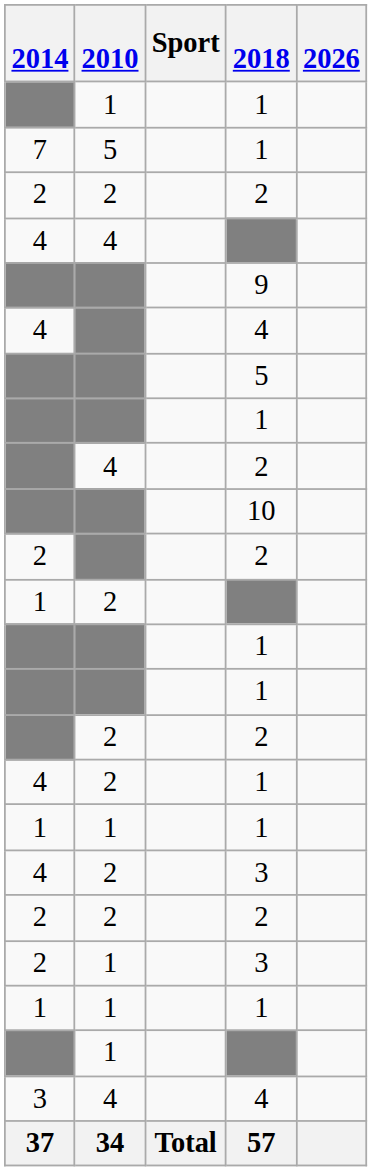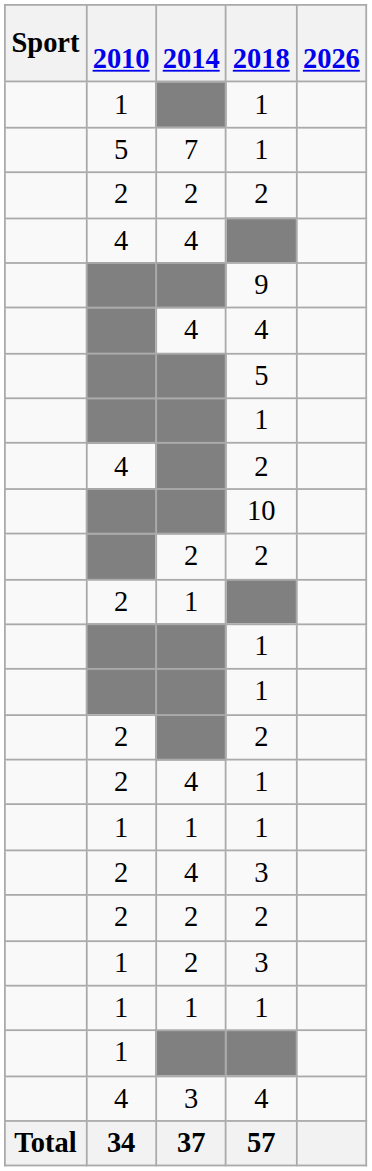 <table class="wikitable">
 <tr>
+<th>Sport</th>
+<th><br><a href='#'>2010</a></th>
 <th><br><a href='#'>2014</a></th>
-<th><br><a href='#'>2010</a></th>
-<th>Sport</th>
 <th><br><a href='#'>2018</a></th>
 <th><br><a href='#'>2026</a></th>
 </tr>
 <tr>
+<td></td>
+<td align=center>1</td>
 <td bgcolor=grey></td>
-<td align=center>1</td>
-<td></td>
 <td align=center>1</td>
 <td align=center></td>
 </tr>
 <tr>
+<td></td>
+<td align=center>5</td>
 <td align=center>7</td>
-<td align=center>5</td>
-<td></td>
 <td align=center>1</td>
 <td align=center></td>
 </tr>
 <tr>
+<td></td>
 <td align=center>2</td>
 <td align=center>2</td>
-<td></td>
 <td align=center>2</td>
 <td align=center></td>
 </tr>
 <tr>
+<td></td>
 <td align=center>4</td>
 <td align=center>4</td>
-<td></td>
 <td bgcolor=grey></td>
 <td align=center></td>
 </tr>
 <tr>
+<td></td>
 <td bgcolor=grey></td>
 <td bgcolor=grey></td>
-<td></td>
 <td align=center>9</td>
 <td align=center></td>
 </tr>
 <tr>
+<td></td>
+<td bgcolor=grey></td>
 <td align=center>4</td>
-<td bgcolor=grey></td>
-<td></td>
 <td align=center>4</td>
 <td align=center></td>
 </tr>
 <tr>
+<td></td>
 <td bgcolor=grey></td>
 <td bgcolor=grey></td>
-<td></td>
 <td align=center>5</td>
 <td align=center></td>
 </tr>
 <tr>
+<td></td>
 <td bgcolor=grey></td>
 <td bgcolor=grey></td>
-<td></td>
 <td align=center>1</td>
 <td align=center></td>
 </tr>
 <tr>
+<td></td>
+<td align=center>4</td>
 <td bgcolor=grey></td>
-<td align=center>4</td>
-<td></td>
 <td align=center>2</td>
 <td align=center></td>
 </tr>
 <tr>
+<td></td>
 <td bgcolor=grey></td>
 <td bgcolor=grey></td>
-<td></td>
 <td align=center>10</td>
 <td align=center></td>
 </tr>
 <tr>
+<td></td>
+<td bgcolor=grey></td>
 <td align=center>2</td>
-<td bgcolor=grey></td>
-<td></td>
 <td align=center>2</td>
 <td align=center></td>
 </tr>
 <tr>
+<td></td>
+<td align=center>2</td>
 <td align=center>1</td>
-<td align=center>2</td>
-<td></td>
 <td bgcolor=grey></td>
 <td align=center></td>
 </tr>
 <tr>
+<td></td>
 <td bgcolor=grey></td>
 <td bgcolor=grey></td>
-<td></td>
 <td align=center>1</td>
 <td align=center></td>
 </tr>
 <tr>
+<td></td>
 <td bgcolor=grey></td>
 <td bgcolor=grey></td>
-<td></td>
 <td align=center>1</td>
 <td align=center></td>
 </tr>
 <tr>
+<td></td>
+<td align=center>2</td>
 <td bgcolor=grey></td>
-<td align=center>2</td>
-<td></td>
 <td align=center>2</td>
 <td align=center></td>
 </tr>
 <tr>
+<td></td>
+<td align=center>2</td>
 <td align=center>4</td>
-<td align=center>2</td>
-<td></td>
 <td align=center>1</td>
 <td align=center></td>
 </tr>
 <tr>
+<td></td>
 <td align=center>1</td>
 <td align=center>1</td>
-<td></td>
 <td align=center>1</td>
 <td align=center></td>
 </tr>
 <tr>
+<td></td>
+<td align=center>2</td>
 <td align=center>4</td>
-<td align=center>2</td>
-<td></td>
 <td align=center>3</td>
 <td align=center></td>
 </tr>
 <tr>
+<td></td>
 <td align=center>2</td>
 <td align=center>2</td>
-<td></td>
 <td align=center>2</td>
 <td align=center></td>
 </tr>
 <tr>
+<td></td>
+<td align=center>1</td>
 <td align=center>2</td>
-<td align=center>1</td>
-<td></td>
 <td align=center>3</td>
 <td align=center></td>
 </tr>
 <tr>
+<td></td>
 <td align=center>1</td>
 <td align=center>1</td>
-<td></td>
 <td align=center>1</td>
 <td align=center></td>
 </tr>
 <tr>
+<td></td>
+<td align=center>1</td>
 <td bgcolor=grey></td>
-<td align=center>1</td>
-<td></td>
 <td bgcolor=grey></td>
 <td align=center></td>
 </tr>
 <tr>
+<td></td>
+<td align=center>4</td>
 <td align=center>3</td>
-<td align=center>4</td>
-<td></td>
 <td align=center>4</td>
 <td align=center></td>
 </tr>
 <tr>
+<th>Total</th>
+<th align=center>34</th>
 <th align=center>37</th>
-<th align=center>34</th>
-<th>Total</th>
 <th align=center>57</th>
 <th align=center></th>
 </tr>
 </table>
